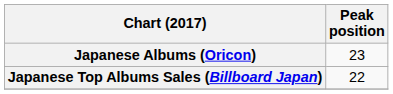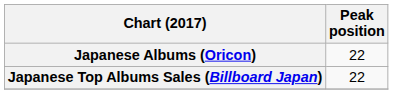 <table class="wikitable sortable plainrowheaders" style="text-align:center">
 <tr>
 <th scope="col">Chart (2017)</th>
 <th scope="col">Peak<br>position</th>
 </tr>
 <tr>
 <th scope="row">Japanese Albums (<a href='#'>Oricon</a>)</th>
-<td>23</td>
+<td>22</td>
 </tr>
 <tr>
 <th scope="row">Japanese Top Albums Sales (<em><a href='#'>Billboard Japan</a></em>)</th>
 <td>22</td>
 </tr>
 <tr>
 </tr>
 </table>
